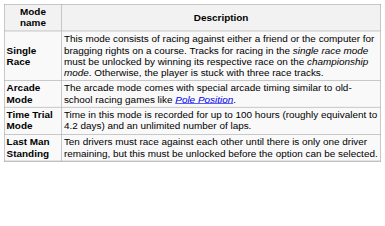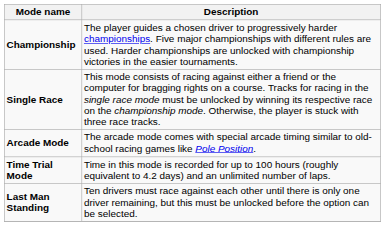 <table class="wikitable">
 <tr>
 <th>Mode name</th>
 <th>Description</th>
+</tr>
+<tr>
+<td><strong>Championship</strong></td>
+<td>The player guides a chosen driver to progressively harder <a href='#'>championships</a>. Five major championships with different rules are used. Harder championships are unlocked with championship victories in the easier tournaments.</td>
 </tr>
 <tr>
 <td><strong>Single Race</strong></td>
 <td>This mode consists of racing against either a friend or the computer for bragging rights on a course. Tracks for racing in the <em>single race mode</em> must be unlocked by winning its respective race on the <em>championship mode</em>. Otherwise, the player is stuck with three race tracks.</td>
 </tr>
 <tr>
 <td><strong>Arcade Mode</strong></td>
 <td>The arcade mode comes with special arcade timing similar to old-school racing games like <em><a href='#'>Pole Position</a></em>.</td>
 </tr>
 <tr>
 <td><strong>Time Trial Mode</strong></td>
 <td>Time in this mode is recorded for up to 100 hours (roughly equivalent to 4.2 days) and an unlimited number of laps.</td>
 </tr>
 <tr>
 <td><strong>Last Man Standing</strong></td>
 <td>Ten drivers must race against each other until there is only one driver remaining, but this must be unlocked before the option can be selected.</td>
 </tr>
 <tr>
 </tr>
 </table>
